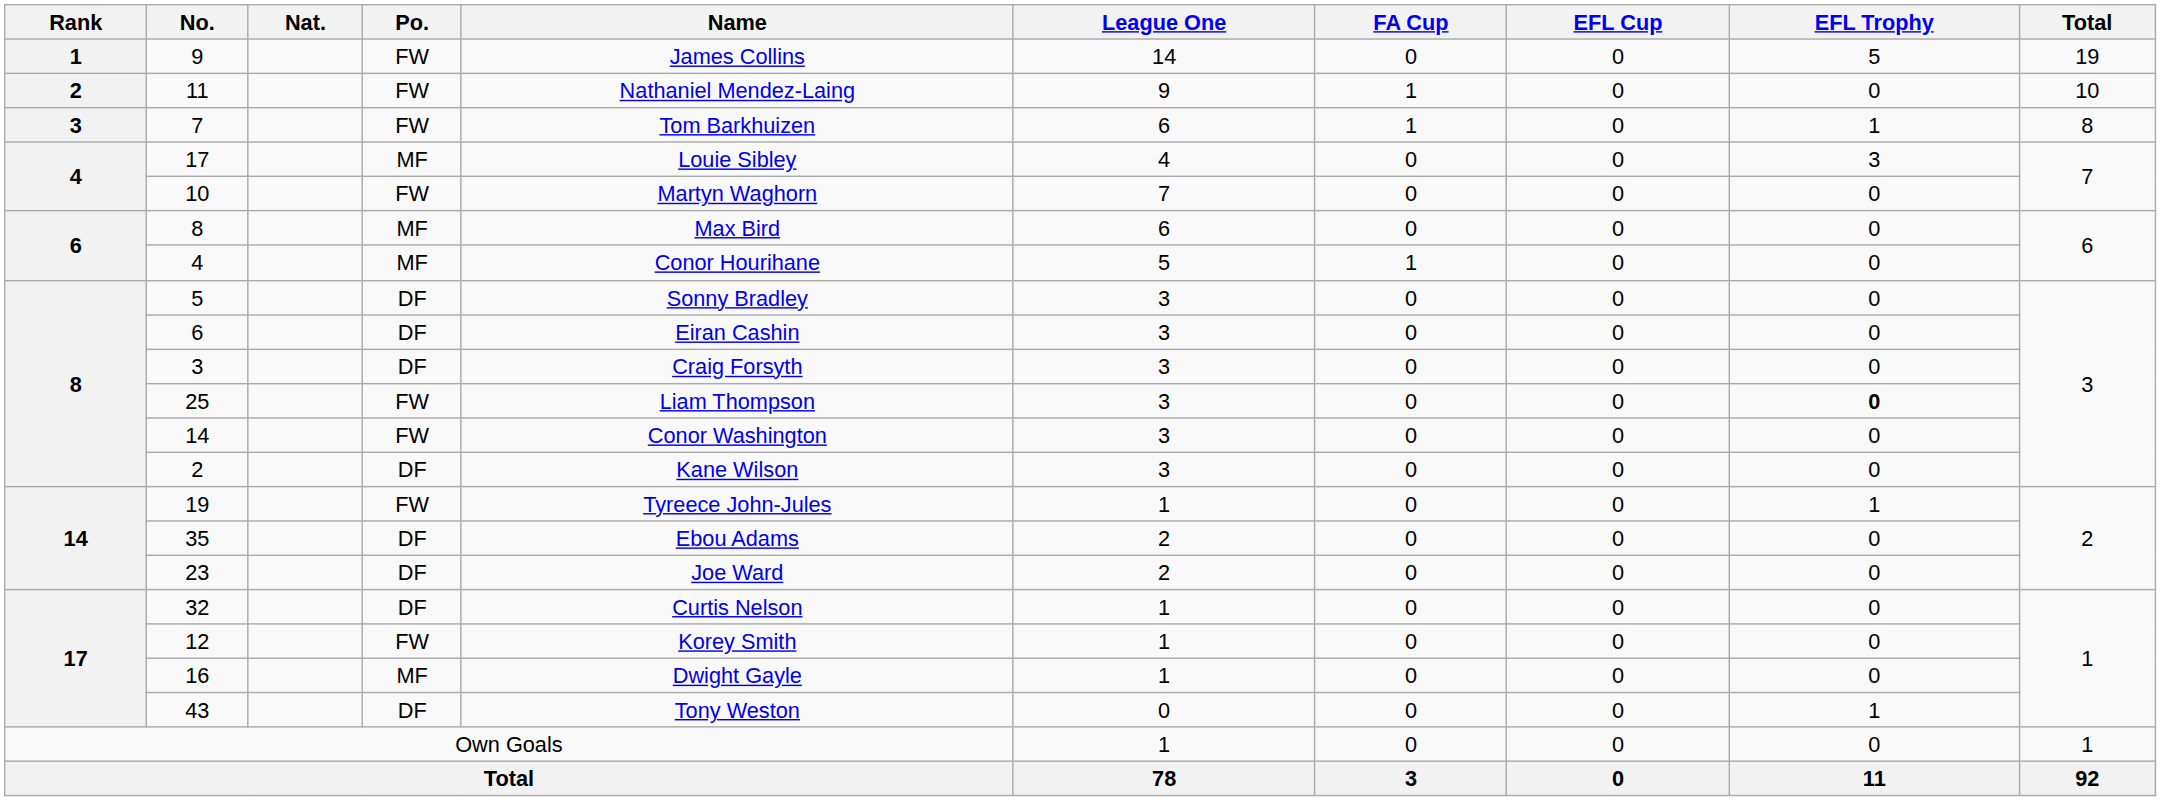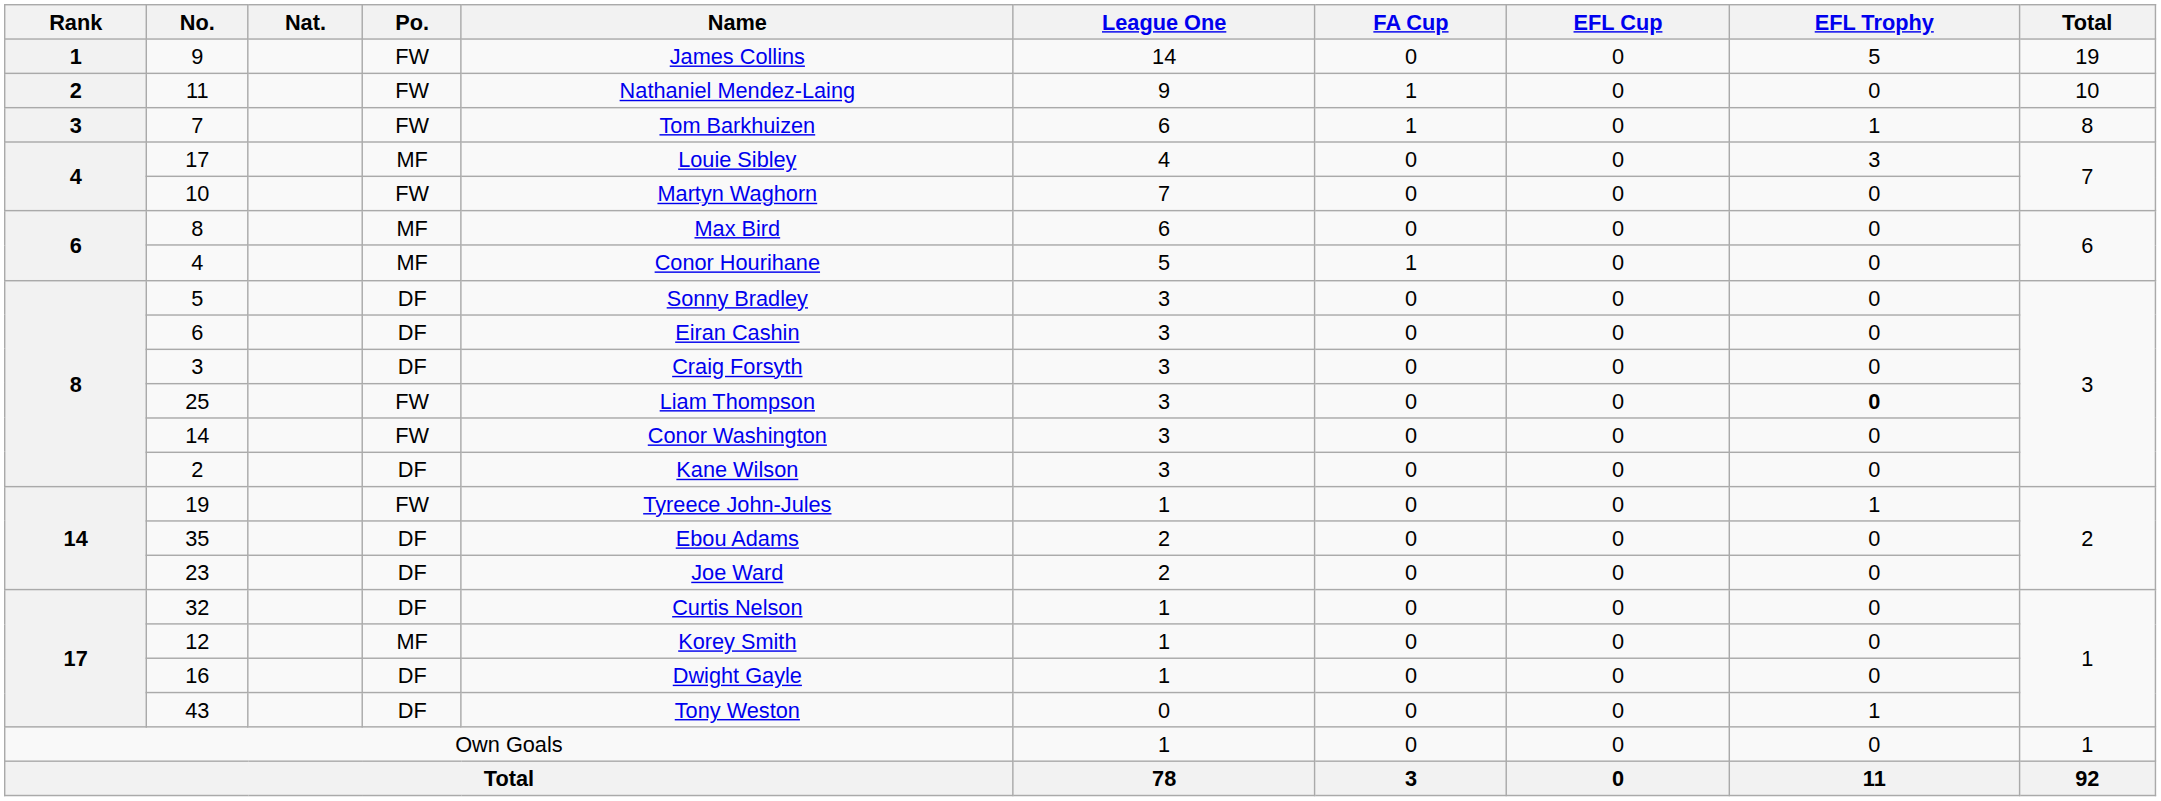 <table class="wikitable" style="text-align:center; font-size:95%; width:95%;">
 <tr>
 <th>Rank</th>
 <th>No.</th>
 <th>Nat.</th>
 <th>Po.</th>
 <th>Name</th>
 <th><a href='#'>League One</a></th>
 <th><a href='#'>FA Cup</a></th>
 <th><a href='#'>EFL Cup</a></th>
 <th><a href='#'>EFL Trophy</a></th>
 <th>Total</th>
 </tr>
 <tr>
 <th rowspan=1>1</th>
 <td>9</td>
 <td></td>
 <td>FW</td>
 <td><a href='#'>James Collins</a></td>
 <td>14</td>
 <td>0</td>
 <td>0</td>
 <td>5</td>
 <td>19</td>
 </tr>
 <tr>
 <th rowspan=1>2</th>
 <td>11</td>
 <td></td>
 <td>FW</td>
 <td><a href='#'>Nathaniel Mendez-Laing</a></td>
 <td>9</td>
 <td>1</td>
 <td>0</td>
 <td>0</td>
 <td>10</td>
 </tr>
 <tr>
 <th rowspan=1>3</th>
 <td>7</td>
 <td></td>
 <td>FW</td>
 <td><a href='#'>Tom Barkhuizen</a></td>
 <td>6</td>
 <td>1</td>
 <td>0</td>
 <td>1</td>
 <td>8</td>
 </tr>
 <tr>
 <th rowspan=2>4</th>
 <td>17</td>
 <td></td>
 <td>MF</td>
 <td><a href='#'>Louie Sibley</a></td>
 <td>4</td>
 <td>0</td>
 <td>0</td>
 <td>3</td>
 <td rowspan=2>7</td>
 </tr>
 <tr>
 <td>10</td>
 <td></td>
 <td>FW</td>
 <td><a href='#'>Martyn Waghorn</a></td>
 <td>7</td>
 <td>0</td>
 <td>0</td>
 <td>0</td>
 </tr>
 <tr>
 <th rowspan=2>6</th>
 <td>8</td>
 <td></td>
 <td>MF</td>
 <td><a href='#'>Max Bird</a></td>
 <td>6</td>
 <td>0</td>
 <td>0</td>
 <td>0</td>
 <td rowspan=2>6</td>
 </tr>
 <tr>
 <td>4</td>
 <td></td>
 <td>MF</td>
 <td><a href='#'>Conor Hourihane</a></td>
 <td>5</td>
 <td>1</td>
 <td>0</td>
 <td>0</td>
 </tr>
 <tr>
 <th rowspan=6>8</th>
 <td>5</td>
 <td></td>
 <td>DF</td>
 <td><a href='#'>Sonny Bradley</a></td>
 <td>3</td>
 <td>0</td>
 <td>0</td>
 <td>0</td>
 <td rowspan=6>3</td>
 </tr>
 <tr>
 <td>6</td>
 <td></td>
 <td>DF</td>
 <td><a href='#'>Eiran Cashin</a></td>
 <td>3</td>
 <td>0</td>
 <td>0</td>
 <td>0</td>
 </tr>
 <tr>
 <td>3</td>
 <td></td>
 <td>DF</td>
 <td><a href='#'>Craig Forsyth</a></td>
 <td>3</td>
 <td>0</td>
 <td>0</td>
 <td>0</td>
 </tr>
 <tr>
 <td>25</td>
 <td></td>
 <td>FW</td>
 <td><a href='#'>Liam Thompson</a></td>
 <td>3</td>
 <td>0</td>
 <td>0</td>
 <td><strong>0</strong></td>
 </tr>
 <tr>
 <td>14</td>
 <td></td>
 <td>FW</td>
 <td><a href='#'>Conor Washington</a></td>
 <td>3</td>
 <td>0</td>
 <td>0</td>
 <td>0</td>
 </tr>
 <tr>
 <td>2</td>
 <td></td>
 <td>DF</td>
 <td><a href='#'>Kane Wilson</a></td>
 <td>3</td>
 <td>0</td>
 <td>0</td>
 <td>0</td>
 </tr>
 <tr>
 <th rowspan=3>14</th>
 <td>19</td>
 <td></td>
 <td>FW</td>
 <td><a href='#'>Tyreece John-Jules</a></td>
 <td>1</td>
 <td>0</td>
 <td>0</td>
 <td>1</td>
 <td rowspan=3>2</td>
 </tr>
 <tr>
 <td>35</td>
 <td></td>
 <td>DF</td>
 <td><a href='#'>Ebou Adams</a></td>
 <td>2</td>
 <td>0</td>
 <td>0</td>
 <td>0</td>
 </tr>
 <tr>
 <td>23</td>
 <td></td>
 <td>DF</td>
 <td><a href='#'>Joe Ward</a></td>
 <td>2</td>
 <td>0</td>
 <td>0</td>
 <td>0</td>
 </tr>
 <tr>
 <th rowspan=4>17</th>
 <td>32</td>
 <td></td>
 <td>DF</td>
 <td><a href='#'>Curtis Nelson</a></td>
 <td>1</td>
 <td>0</td>
 <td>0</td>
 <td>0</td>
 <td rowspan=4>1</td>
 </tr>
 <tr>
 <td>12</td>
 <td></td>
-<td>FW</td>
+<td>MF</td>
 <td><a href='#'>Korey Smith</a></td>
 <td>1</td>
 <td>0</td>
 <td>0</td>
 <td>0</td>
 </tr>
 <tr>
 <td>16</td>
 <td></td>
-<td>MF</td>
+<td>DF</td>
 <td><a href='#'>Dwight Gayle</a></td>
 <td>1</td>
 <td>0</td>
 <td>0</td>
 <td>0</td>
 </tr>
 <tr>
 <td>43</td>
 <td></td>
 <td>DF</td>
 <td><a href='#'>Tony Weston</a></td>
 <td>0</td>
 <td>0</td>
 <td>0</td>
 <td>1</td>
 </tr>
 <tr>
 <td colspan=5>Own Goals</td>
 <td>1</td>
 <td>0</td>
 <td>0</td>
 <td>0</td>
 <td>1</td>
 </tr>
 <tr>
 <th colspan=5>Total</th>
 <th>78</th>
 <th>3</th>
 <th>0</th>
 <th>11</th>
 <th>92</th>
 </tr>
 </table>
